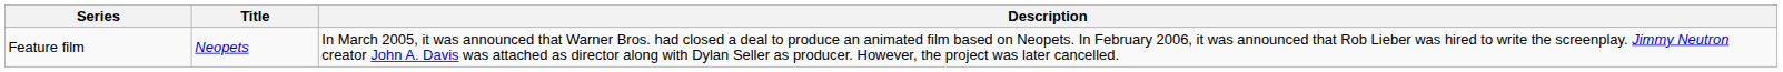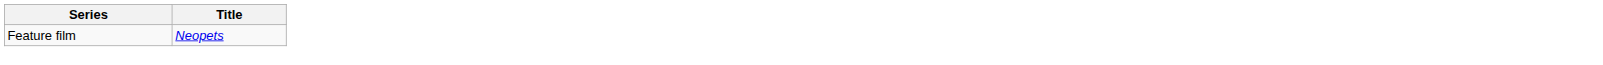 <table class="wikitable">
 <tr>
 <th style="width:150pt;">Series</th>
 <th style="width:100pt;">Title</th>
-<th>Description</th>
 </tr>
 <tr>
 <td>Feature film</td>
 <td><em><a href='#'>Neopets</a></em></td>
-<td>In March 2005, it was announced that Warner Bros. had closed a deal to produce an animated film based on Neopets. In February 2006, it was announced that Rob Lieber was hired to write the screenplay. <em><a href='#'>Jimmy Neutron</a></em> creator <a href='#'>John A. Davis</a> was attached as director along with Dylan Seller as producer. However, the project was later cancelled.</td>
 </tr>
 </table>
